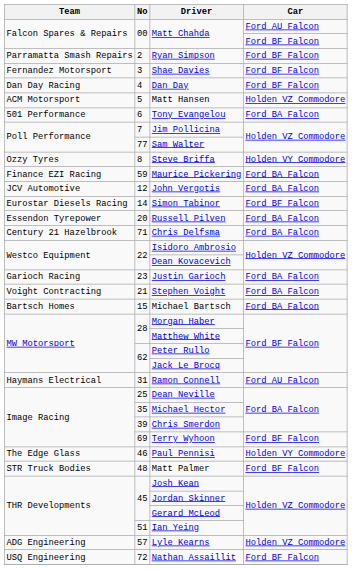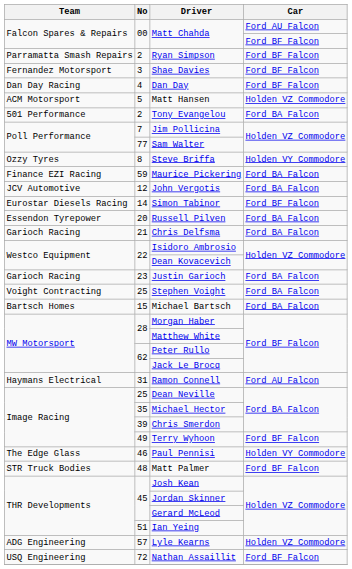 <table class="wikitable" style="font-size: 90%;">
 <tr>
 <th>Team</th>
 <th>No</th>
 <th>Driver</th>
 <th>Car</th>
 </tr>
 <tr>
 <td rowspan=2>Falcon Spares & Repairs</td>
 <td rowspan=2>00</td>
 <td rowspan=2><a href='#'>Matt Chahda</a></td>
 <td><a href='#'>Ford AU Falcon</a></td>
 </tr>
 <tr>
 <td><a href='#'>Ford BF Falcon</a></td>
 </tr>
 <tr>
 <td>Parramatta Smash Repairs</td>
 <td>2</td>
 <td><a href='#'>Ryan Simpson</a></td>
 <td><a href='#'>Ford BF Falcon</a></td>
 </tr>
 <tr>
 <td>Fernandez Motorsport</td>
 <td>3</td>
 <td><a href='#'>Shae Davies</a></td>
 <td><a href='#'>Ford BF Falcon</a></td>
 </tr>
 <tr>
 <td>Dan Day Racing</td>
 <td>4</td>
 <td><a href='#'>Dan Day</a></td>
 <td><a href='#'>Ford BF Falcon</a></td>
 </tr>
 <tr>
 <td>ACM Motorsport</td>
 <td>5</td>
 <td>Matt Hansen</td>
 <td><a href='#'>Holden VZ Commodore</a></td>
 </tr>
 <tr>
 <td>501 Performance</td>
-<td>6</td>
+<td>2</td>
 <td><a href='#'>Tony Evangelou</a></td>
 <td><a href='#'>Ford BA Falcon</a></td>
 </tr>
 <tr>
 <td rowspan=2>Poll Performance</td>
 <td>7</td>
 <td><a href='#'>Jim Pollicina</a></td>
 <td rowspan=2><a href='#'>Holden VZ Commodore</a></td>
 </tr>
 <tr>
 <td>77</td>
 <td><a href='#'>Sam Walter</a></td>
 </tr>
 <tr>
 <td>Ozzy Tyres</td>
 <td>8</td>
 <td><a href='#'>Steve Briffa</a></td>
 <td><a href='#'>Holden VY Commodore</a></td>
 </tr>
 <tr>
 <td>Finance EZI Racing</td>
 <td>59</td>
 <td><a href='#'>Maurice Pickering</a></td>
 <td><a href='#'>Ford BA Falcon</a></td>
 </tr>
 <tr>
 <td>JCV Automotive</td>
 <td>12</td>
 <td><a href='#'>John Vergotis</a></td>
 <td><a href='#'>Ford BA Falcon</a></td>
 </tr>
 <tr>
 <td>Eurostar Diesels Racing</td>
 <td>14</td>
 <td><a href='#'>Simon Tabinor</a></td>
 <td><a href='#'>Ford BF Falcon</a></td>
 </tr>
 <tr>
 <td>Essendon Tyrepower</td>
 <td>20</td>
 <td><a href='#'>Russell Pilven</a></td>
 <td><a href='#'>Ford BA Falcon</a></td>
 </tr>
 <tr>
-<td>Century 21 Hazelbrook</td>
-<td>71</td>
+<td>Garioch Racing</td>
+<td>21</td>
 <td><a href='#'>Chris Delfsma</a></td>
 <td><a href='#'>Ford BA Falcon</a></td>
 </tr>
 <tr>
 <td rowspan=2>Westco Equipment</td>
 <td rowspan=2>22</td>
 <td><a href='#'>Isidoro Ambrosio</a></td>
 <td rowspan=2><a href='#'>Holden VZ Commodore</a></td>
 </tr>
 <tr>
 <td><a href='#'>Dean Kovacevich</a></td>
 </tr>
 <tr>
 <td>Garioch Racing</td>
 <td>23</td>
 <td><a href='#'>Justin Garioch</a></td>
 <td><a href='#'>Ford BA Falcon</a></td>
 </tr>
 <tr>
 <td>Voight Contracting</td>
-<td>21</td>
+<td>25</td>
 <td><a href='#'>Stephen Voight</a></td>
 <td><a href='#'>Ford BA Falcon</a></td>
 </tr>
 <tr>
 <td>Bartsch Homes</td>
 <td>15</td>
 <td>Michael Bartsch</td>
 <td><a href='#'>Ford BA Falcon</a></td>
 </tr>
 <tr>
 <td rowspan=4><a href='#'>MW Motorsport</a></td>
 <td rowspan=2>28</td>
 <td><a href='#'>Morgan Haber</a></td>
 <td rowspan=4><a href='#'>Ford BF Falcon</a></td>
 </tr>
 <tr>
 <td><a href='#'>Matthew White</a></td>
 </tr>
 <tr>
 <td rowspan=2>62</td>
 <td><a href='#'>Peter Rullo</a></td>
 </tr>
 <tr>
 <td><a href='#'>Jack Le Brocq</a></td>
 </tr>
 <tr>
 <td>Haymans Electrical</td>
 <td>31</td>
 <td><a href='#'>Ramon Connell</a></td>
 <td><a href='#'>Ford AU Falcon</a></td>
 </tr>
 <tr>
 <td rowspan=4>Image Racing</td>
 <td>25</td>
 <td><a href='#'>Dean Neville</a></td>
 <td rowspan=3><a href='#'>Ford BA Falcon</a></td>
 </tr>
 <tr>
 <td>35</td>
 <td><a href='#'>Michael Hector</a></td>
 </tr>
 <tr>
 <td>39</td>
 <td><a href='#'>Chris Smerdon</a></td>
 </tr>
 <tr>
-<td>69</td>
+<td>49</td>
 <td><a href='#'>Terry Wyhoon</a></td>
 <td><a href='#'>Ford BF Falcon</a></td>
 </tr>
 <tr>
 <td>The Edge Glass</td>
 <td>46</td>
 <td><a href='#'>Paul Pennisi</a></td>
 <td><a href='#'>Holden VY Commodore</a></td>
 </tr>
 <tr>
 <td>STR Truck Bodies</td>
 <td>48</td>
 <td>Matt Palmer</td>
 <td><a href='#'>Ford BF Falcon</a></td>
 </tr>
 <tr>
 <td rowspan=4>THR Developments</td>
 <td rowspan=3>45</td>
 <td><a href='#'>Josh Kean</a></td>
 <td rowspan=4><a href='#'>Holden VZ Commodore</a></td>
 </tr>
 <tr>
 <td><a href='#'>Jordan Skinner</a></td>
 </tr>
 <tr>
 <td><a href='#'>Gerard McLeod</a></td>
 </tr>
 <tr>
 <td>51</td>
 <td><a href='#'>Ian Yeing</a></td>
 </tr>
 <tr>
 <td>ADG Engineering</td>
 <td>57</td>
 <td><a href='#'>Lyle Kearns</a></td>
 <td><a href='#'>Holden VZ Commodore</a></td>
 </tr>
 <tr>
 <td>USQ Engineering</td>
 <td>72</td>
 <td><a href='#'>Nathan Assaillit</a></td>
 <td><a href='#'>Ford BF Falcon</a></td>
 </tr>
 <tr>
 </tr>
 </table>
